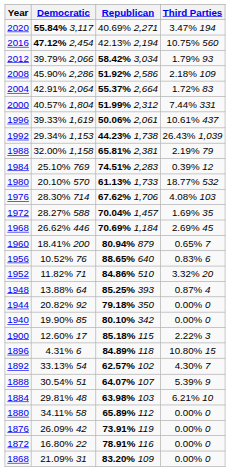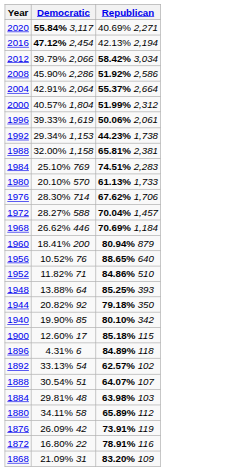 <table class="wikitable"  style="float:center; margin:1em; font-size:95%;">
 <tr style="background:lightgrey;">
 <th>Year</th>
 <th><a href='#'>Democratic</a></th>
 <th><a href='#'>Republican</a></th>
-<th><a href='#'>Third Parties</a></th>
 </tr>
 <tr>
 <td align="center" ><a href='#'>2020</a></td>
 <td align="center" ><strong>55.84%</strong> <em>3,117</em></td>
 <td align="center" >40.69% <em>2,271</em></td>
-<td align="center" >3.47% <em>194</em></td>
 </tr>
 <tr>
 <td align="center" ><a href='#'>2016</a></td>
 <td align="center" ><strong>47.12%</strong> <em>2,454</em></td>
 <td align="center" >42.13% <em>2,194</em></td>
-<td align="center" >10.75% <em>560</em></td>
 </tr>
 <tr>
 <td align="center" ><a href='#'>2012</a></td>
 <td align="center" >39.79% <em>2,066</em></td>
 <td align="center" ><strong>58.42%</strong> <em>3,034</em></td>
-<td align="center" >1.79% <em>93</em></td>
 </tr>
 <tr>
 <td align="center" ><a href='#'>2008</a></td>
 <td align="center" >45.90% <em>2,286</em></td>
 <td align="center" ><strong>51.92%</strong> <em>2,586</em></td>
-<td align="center" >2.18% <em>109</em></td>
 </tr>
 <tr>
 <td align="center" ><a href='#'>2004</a></td>
 <td align="center" >42.91% <em>2,064</em></td>
 <td align="center" ><strong>55.37%</strong> <em>2,664</em></td>
-<td align="center" >1.72% <em>83</em></td>
 </tr>
 <tr>
 <td align="center" ><a href='#'>2000</a></td>
 <td align="center" >40.57% <em>1,804</em></td>
 <td align="center" ><strong>51.99%</strong> <em>2,312</em></td>
-<td align="center" >7.44% <em>331</em></td>
 </tr>
 <tr>
 <td align="center" ><a href='#'>1996</a></td>
 <td align="center" >39.33% <em>1,619</em></td>
 <td align="center" ><strong>50.06%</strong> <em>2,061</em></td>
-<td align="center" >10.61% <em>437</em></td>
 </tr>
 <tr>
 <td align="center" ><a href='#'>1992</a></td>
 <td align="center" >29.34% <em>1,153</em></td>
 <td align="center" ><strong>44.23%</strong> <em>1,738</em></td>
-<td align="center" >26.43% <em>1,039</em></td>
 </tr>
 <tr>
 <td align="center" ><a href='#'>1988</a></td>
 <td align="center" >32.00% <em>1,158</em></td>
 <td align="center" ><strong>65.81%</strong> <em>2,381</em></td>
-<td align="center" >2.19% <em>79</em></td>
 </tr>
 <tr>
 <td align="center" ><a href='#'>1984</a></td>
 <td align="center" >25.10% <em>769</em></td>
 <td align="center" ><strong>74.51%</strong> <em>2,283</em></td>
-<td align="center" >0.39% <em>12</em></td>
 </tr>
 <tr>
 <td align="center" ><a href='#'>1980</a></td>
 <td align="center" >20.10% <em>570</em></td>
 <td align="center" ><strong>61.13%</strong> <em>1,733</em></td>
-<td align="center" >18.77% <em>532</em></td>
 </tr>
 <tr>
 <td align="center" ><a href='#'>1976</a></td>
 <td align="center" >28.30% <em>714</em></td>
 <td align="center" ><strong>67.62%</strong> <em>1,706</em></td>
-<td align="center" >4.08% <em>103</em></td>
 </tr>
 <tr>
 <td align="center" ><a href='#'>1972</a></td>
 <td align="center" >28.27% <em>588</em></td>
 <td align="center" ><strong>70.04%</strong> <em>1,457</em></td>
-<td align="center" >1.69% <em>35</em></td>
 </tr>
 <tr>
 <td align="center" ><a href='#'>1968</a></td>
 <td align="center" >26.62% <em>446</em></td>
 <td align="center" ><strong>70.69%</strong> <em>1,184</em></td>
-<td align="center" >2.69% <em>45</em></td>
 </tr>
 <tr>
 <td align="center" ><a href='#'>1960</a></td>
 <td align="center" >18.41% <em>200</em></td>
 <td align="center" ><strong>80.94%</strong> <em>879</em></td>
-<td align="center" >0.65% <em>7</em></td>
 </tr>
 <tr>
 <td align="center" ><a href='#'>1956</a></td>
 <td align="center" >10.52% <em>76</em></td>
 <td align="center" ><strong>88.65%</strong> <em>640</em></td>
-<td align="center" >0.83% <em>6</em></td>
 </tr>
 <tr>
 <td align="center" ><a href='#'>1952</a></td>
 <td align="center" >11.82% <em>71</em></td>
 <td align="center" ><strong>84.86%</strong> <em>510</em></td>
-<td align="center" >3.32% <em>20</em></td>
 </tr>
 <tr>
 <td align="center" ><a href='#'>1948</a></td>
 <td align="center" >13.88% <em>64</em></td>
 <td align="center" ><strong>85.25%</strong> <em>393</em></td>
-<td align="center" >0.87% <em>4</em></td>
 </tr>
 <tr>
 <td align="center" ><a href='#'>1944</a></td>
 <td align="center" >20.82% <em>92</em></td>
 <td align="center" ><strong>79.18%</strong> <em>350</em></td>
-<td align="center" >0.00% <em>0</em></td>
 </tr>
 <tr>
 <td align="center" ><a href='#'>1940</a></td>
 <td align="center" >19.90% <em>85</em></td>
 <td align="center" ><strong>80.10%</strong> <em>342</em></td>
-<td align="center" >0.00% <em>0</em></td>
 </tr>
 <tr>
 <td align="center" ><a href='#'>1900</a></td>
 <td align="center" >12.60% <em>17</em></td>
 <td align="center" ><strong>85.18%</strong> <em>115</em></td>
-<td align="center" >2.22% <em>3</em></td>
 </tr>
 <tr>
 <td align="center" ><a href='#'>1896</a></td>
 <td align="center" >4.31% <em>6</em></td>
 <td align="center" ><strong>84.89%</strong> <em>118</em></td>
-<td align="center" >10.80% <em>15</em></td>
 </tr>
 <tr>
 <td align="center" ><a href='#'>1892</a></td>
 <td align="center" >33.13% <em>54</em></td>
 <td align="center" ><strong>62.57%</strong> <em>102</em></td>
-<td align="center" >4.30% <em>7</em></td>
 </tr>
 <tr>
 <td align="center" ><a href='#'>1888</a></td>
 <td align="center" >30.54% <em>51</em></td>
 <td align="center" ><strong>64.07%</strong> <em>107</em></td>
-<td align="center" >5.39% <em>9</em></td>
 </tr>
 <tr>
 <td align="center" ><a href='#'>1884</a></td>
 <td align="center" >29.81% <em>48</em></td>
 <td align="center" ><strong>63.98%</strong> <em>103</em></td>
-<td align="center" >6.21% <em>10</em></td>
 </tr>
 <tr>
 <td align="center" ><a href='#'>1880</a></td>
 <td align="center" >34.11% <em>58</em></td>
 <td align="center" ><strong>65.89%</strong> <em>112</em></td>
-<td align="center" >0.00% <em>0</em></td>
 </tr>
 <tr>
 <td align="center" ><a href='#'>1876</a></td>
 <td align="center" >26.09% <em>42</em></td>
 <td align="center" ><strong>73.91%</strong> <em>119</em></td>
-<td align="center" >0.00% <em>0</em></td>
 </tr>
 <tr>
 <td align="center" ><a href='#'>1872</a></td>
 <td align="center" >16.80% <em>22</em></td>
 <td align="center" ><strong>78.91%</strong> <em>116</em></td>
-<td align="center" >0.00% <em>0</em></td>
 </tr>
 <tr>
 <td align="center" ><a href='#'>1868</a></td>
 <td align="center" >21.09% <em>31</em></td>
 <td align="center" ><strong>83.20%</strong> <em>109</em></td>
-<td align="center" >0.00% <em>0</em></td>
 </tr>
 </table>
